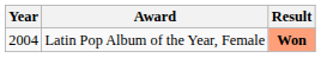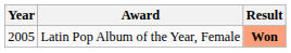 <table class="wikitable">
 <tr>
 <th align="left">Year</th>
 <th align="center">Award</th>
 <th align="center">Result</th>
 </tr>
 <tr>
-<td align="left" rowspan="1">2004</td>
+<td align="left" rowspan="1">2005</td>
 <td align="center" rowspan="1">Latin Pop Album of the Year, Female</td>
 <td align="center" rowspan="1" style="background: lightsalmon;"><strong>Won</strong></td>
 </tr>
 </table>
